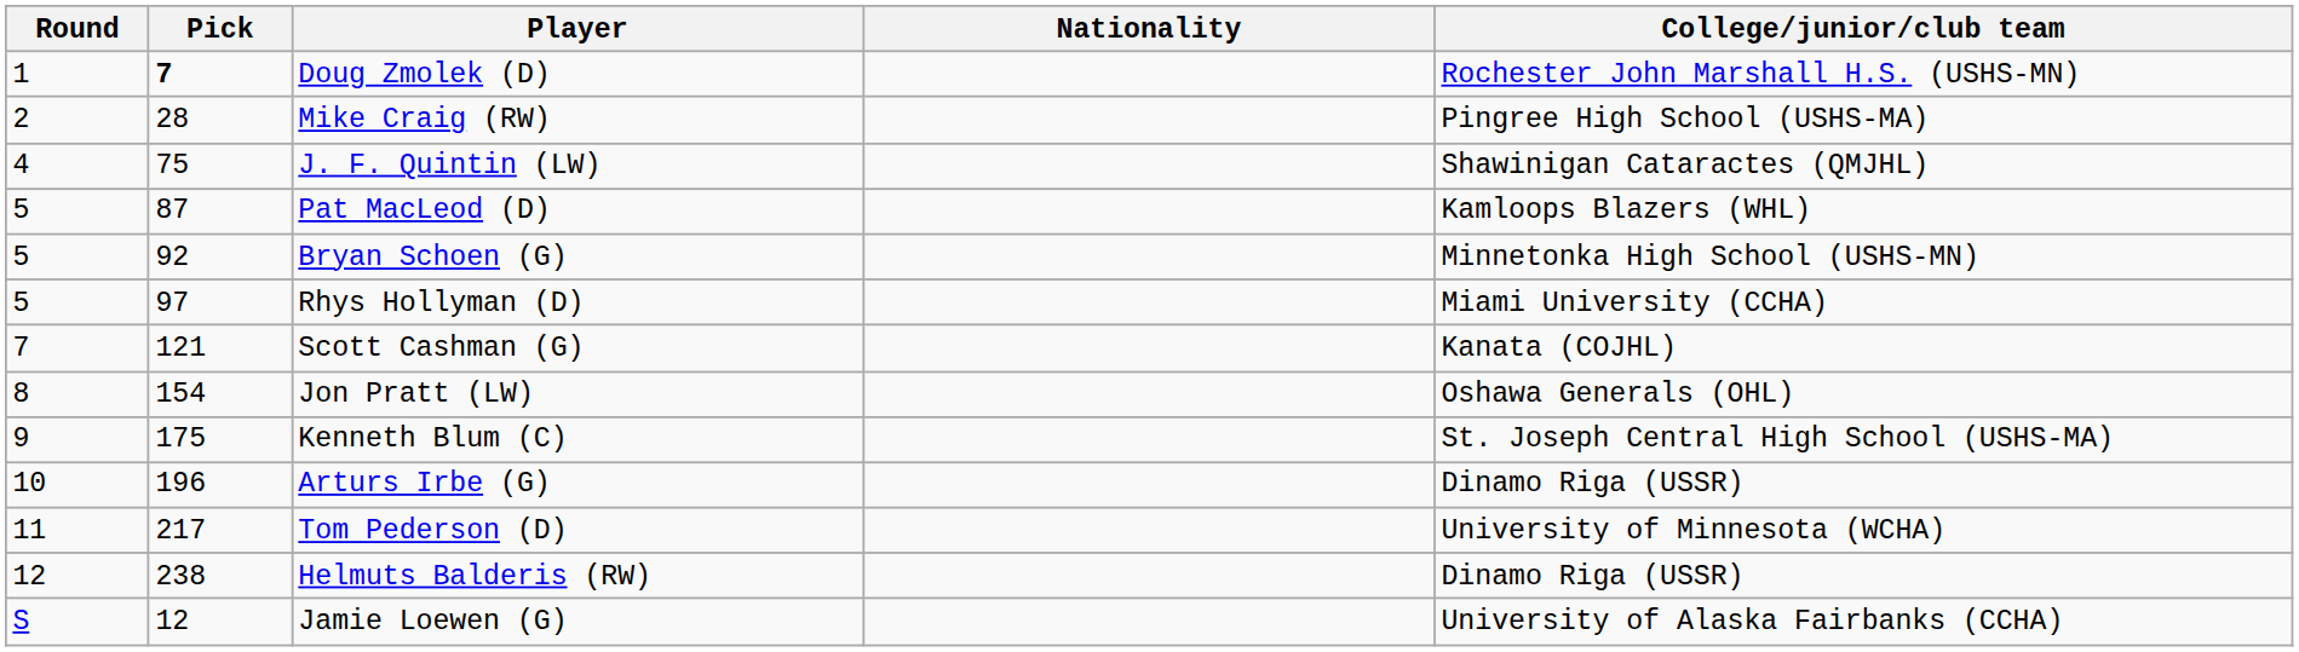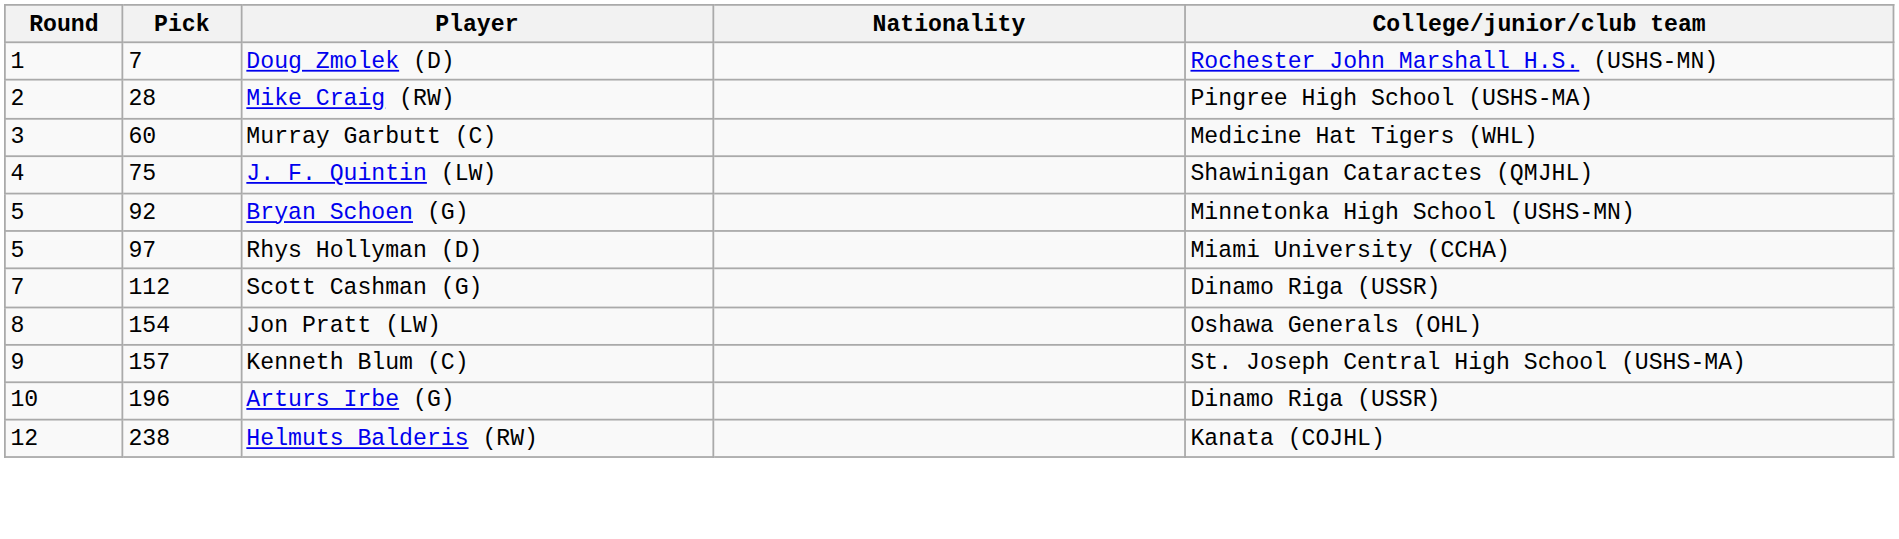 <table class="wikitable">
 <tr>
 <th bgcolor="#DDDDFF" width="5%">Round</th>
 <th bgcolor="#DDDDFF" width="5%">Pick</th>
 <th bgcolor="#DDDDFF" width="20%">Player</th>
 <th bgcolor="#DDDDFF" width="20%">Nationality</th>
 <th bgcolor="#DDDDFF" width="30%">College/junior/club team</th>
 </tr>
 <tr>
 <td>1</td>
-<td><strong>7</strong></td>
+<td>7</td>
 <td><a href='#'>Doug Zmolek</a> (D)</td>
 <td></td>
 <td><a href='#'>Rochester John Marshall H.S.</a> (USHS-MN)</td>
 </tr>
 <tr>
 <td>2</td>
 <td>28</td>
 <td><a href='#'>Mike Craig</a> (RW)</td>
 <td></td>
 <td>Pingree High School (USHS-MA)</td>
 </tr>
 <tr>
+<td>3</td>
+<td>60</td>
+<td>Murray Garbutt (C)</td>
+<td></td>
+<td>Medicine Hat Tigers (WHL)</td>
+</tr>
+<tr>
 <td>4</td>
 <td>75</td>
 <td><a href='#'>J. F. Quintin</a> (LW)</td>
 <td></td>
 <td>Shawinigan Cataractes (QMJHL)</td>
-</tr>
-<tr>
-<td>5</td>
-<td>87</td>
-<td><a href='#'>Pat MacLeod</a> (D)</td>
-<td></td>
-<td>Kamloops Blazers (WHL)</td>
 </tr>
 <tr>
 <td>5</td>
 <td>92</td>
 <td><a href='#'>Bryan Schoen</a> (G)</td>
 <td></td>
 <td>Minnetonka High School (USHS-MN)</td>
 </tr>
 <tr>
 <td>5</td>
 <td>97</td>
 <td>Rhys Hollyman (D)</td>
 <td></td>
 <td>Miami University (CCHA)</td>
 </tr>
 <tr>
 <td>7</td>
-<td>121</td>
+<td>112</td>
 <td>Scott Cashman (G)</td>
 <td></td>
-<td>Kanata (COJHL)</td>
+<td>Dinamo Riga (USSR)</td>
 </tr>
 <tr>
 <td>8</td>
 <td>154</td>
 <td>Jon Pratt (LW)</td>
 <td></td>
 <td>Oshawa Generals (OHL)</td>
 </tr>
 <tr>
 <td>9</td>
-<td>175</td>
+<td>157</td>
 <td>Kenneth Blum (C)</td>
 <td></td>
 <td>St. Joseph Central High School (USHS-MA)</td>
 </tr>
 <tr>
 <td>10</td>
 <td>196</td>
 <td><a href='#'>Arturs Irbe</a> (G)</td>
 <td></td>
 <td>Dinamo Riga (USSR)</td>
 </tr>
 <tr>
-<td>11</td>
-<td>217</td>
-<td><a href='#'>Tom Pederson</a> (D)</td>
-<td></td>
-<td>University of Minnesota (WCHA)</td>
-</tr>
-<tr>
 <td>12</td>
 <td>238</td>
 <td><a href='#'>Helmuts Balderis</a> (RW)</td>
 <td></td>
-<td>Dinamo Riga (USSR)</td>
-</tr>
-<tr>
-<td><a href='#'>S</a></td>
-<td>12</td>
-<td>Jamie Loewen (G)</td>
-<td></td>
-<td>University of Alaska Fairbanks (CCHA)</td>
+<td>Kanata (COJHL)</td>
 </tr>
 </table>
